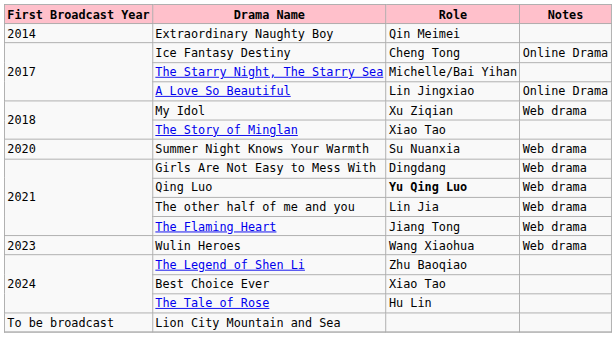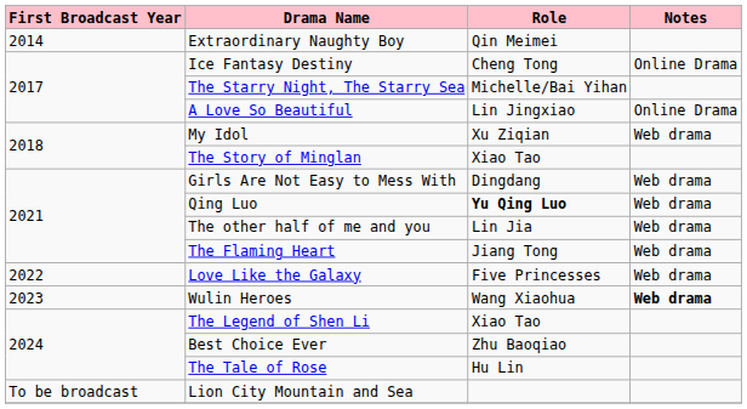 <table class="wikitable">
 <tr style="background:pink; color:black; font-weight:bold; text-align:center;">
 <td>First Broadcast Year</td>
 <td>Drama Name</td>
 <td>Role</td>
 <td>Notes</td>
 </tr>
 <tr>
 <td>2014</td>
 <td>Extraordinary Naughty Boy</td>
 <td>Qin Meimei</td>
 <td></td>
 </tr>
 <tr>
 <td rowspan=3>2017</td>
 <td>Ice Fantasy Destiny </td>
 <td>Cheng Tong</td>
 <td>Online Drama</td>
 </tr>
 <tr>
 <td><a href='#'>The Starry Night, The Starry Sea</a></td>
 <td>Michelle/Bai Yihan</td>
 <td></td>
 </tr>
 <tr>
 <td><a href='#'>A Love So Beautiful</a></td>
 <td>Lin Jingxiao</td>
 <td>Online Drama</td>
 </tr>
 <tr>
 <td rowspan="2">2018</td>
 <td>My Idol</td>
 <td>Xu Ziqian</td>
 <td>Web drama</td>
 </tr>
 <tr>
 <td><a href='#'>The Story of Minglan</a></td>
 <td>Xiao Tao</td>
 <td></td>
 </tr>
 <tr>
-<td>2020</td>
-<td>Summer Night Knows Your Warmth</td>
-<td>Su Nuanxia</td>
-<td>Web drama</td>
-</tr>
-<tr>
 <td rowspan=4>2021</td>
 <td>Girls Are Not Easy to Mess With</td>
 <td>Dingdang</td>
 <td>Web drama</td>
 </tr>
 <tr>
 <td>Qing Luo</td>
 <td><strong>Yu Qing Luo</strong></td>
 <td>Web drama</td>
 </tr>
 <tr>
 <td>The other half of me and you</td>
 <td>Lin Jia</td>
 <td>Web drama</td>
 </tr>
 <tr>
 <td><a href='#'>The Flaming Heart</a></td>
 <td>Jiang Tong</td>
 <td>Web drama</td>
 </tr>
 <tr>
+<td>2022</td>
+<td><a href='#'>Love Like the Galaxy</a></td>
+<td>Five Princesses</td>
+<td>Web drama</td>
+</tr>
+<tr>
 <td>2023</td>
 <td>Wulin Heroes</td>
 <td>Wang Xiaohua</td>
-<td>Web drama</td>
+<td><strong>Web drama</strong></td>
 </tr>
 <tr>
 <td rowspan="3">2024</td>
 <td><a href='#'>The Legend of Shen Li</a></td>
-<td>Zhu Baoqiao</td>
+<td>Xiao Tao</td>
 <td></td>
 </tr>
 <tr>
 <td>Best Choice Ever</td>
-<td>Xiao Tao</td>
+<td>Zhu Baoqiao</td>
 <td></td>
 </tr>
 <tr>
 <td><a href='#'>The Tale of Rose</a></td>
 <td>Hu Lin</td>
 <td></td>
 </tr>
 <tr>
 <td>To be broadcast</td>
 <td>Lion City Mountain and Sea</td>
 <td></td>
 <td></td>
 </tr>
 <tr>
 </tr>
 </table>
